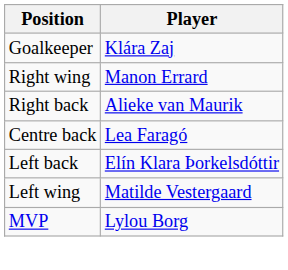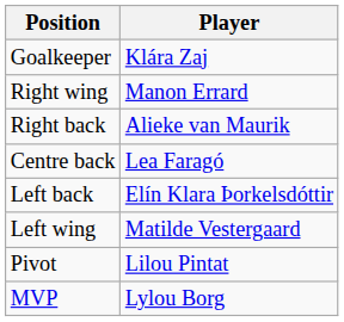 <table class="wikitable">
 <tr>
 <th>Position</th>
 <th>Player</th>
 </tr>
 <tr>
 <td>Goalkeeper</td>
 <td> <a href='#'>Klára Zaj</a></td>
 </tr>
 <tr>
 <td>Right wing</td>
 <td> <a href='#'>Manon Errard</a></td>
 </tr>
 <tr>
 <td>Right back</td>
 <td> <a href='#'>Alieke van Maurik</a></td>
 </tr>
 <tr>
 <td>Centre back</td>
 <td> <a href='#'>Lea Faragó</a></td>
 </tr>
 <tr>
 <td>Left back</td>
 <td> <a href='#'>Elín Klara Þorkelsdóttir</a></td>
 </tr>
 <tr>
 <td>Left wing</td>
 <td> <a href='#'>Matilde Vestergaard</a></td>
 </tr>
 <tr>
+<td>Pivot</td>
+<td> <a href='#'>Lilou Pintat</a></td>
+</tr>
+<tr>
 <td><a href='#'>MVP</a></td>
 <td> <a href='#'>Lylou Borg</a></td>
 </tr>
 </table>
